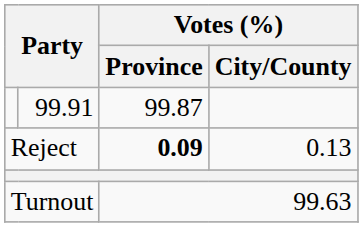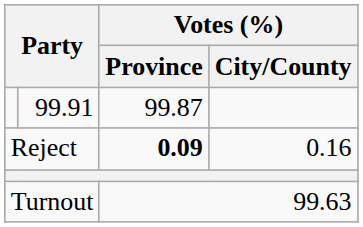 <table class="wikitable">
 <tr>
 <th colspan="2" rowspan="2">Party</th>
 <th colspan="2">Votes (%)</th>
 </tr>
 <tr>
 <th>Province</th>
 <th>City/County</th>
 </tr>
 <tr>
 <td></td>
 <td align=right>99.91</td>
 <td align=right>99.87</td>
 </tr>
 <tr>
 <td colspan="2">Reject</td>
 <td align=right><strong>0.09</strong></td>
-<td align=right>0.13</td>
+<td align=right>0.16</td>
 </tr>
 <tr>
 <th colspan="4"></th>
 </tr>
 <tr>
 <td colspan="2">Turnout</td>
 <td colspan="2" align=right>99.63</td>
 </tr>
 </table>
